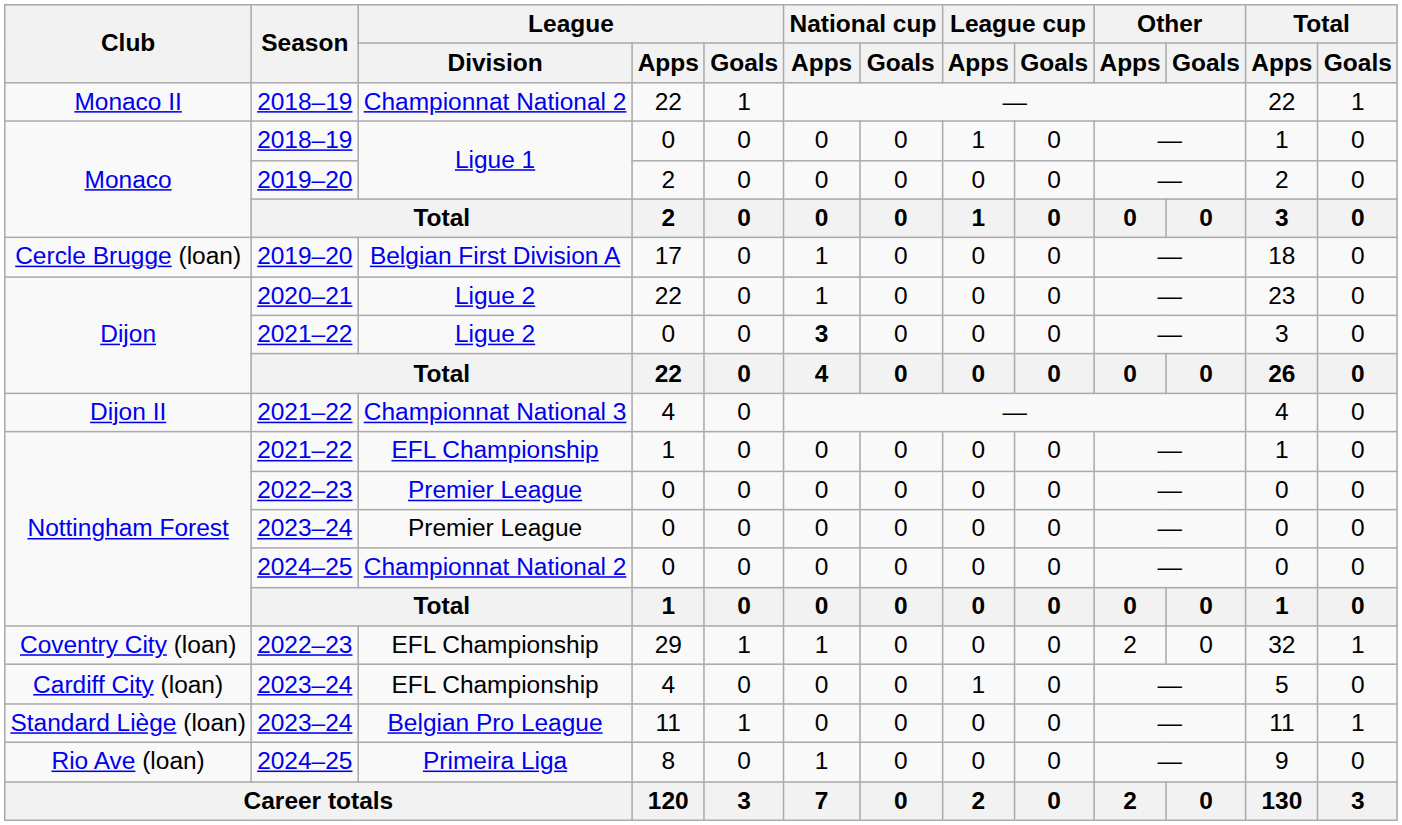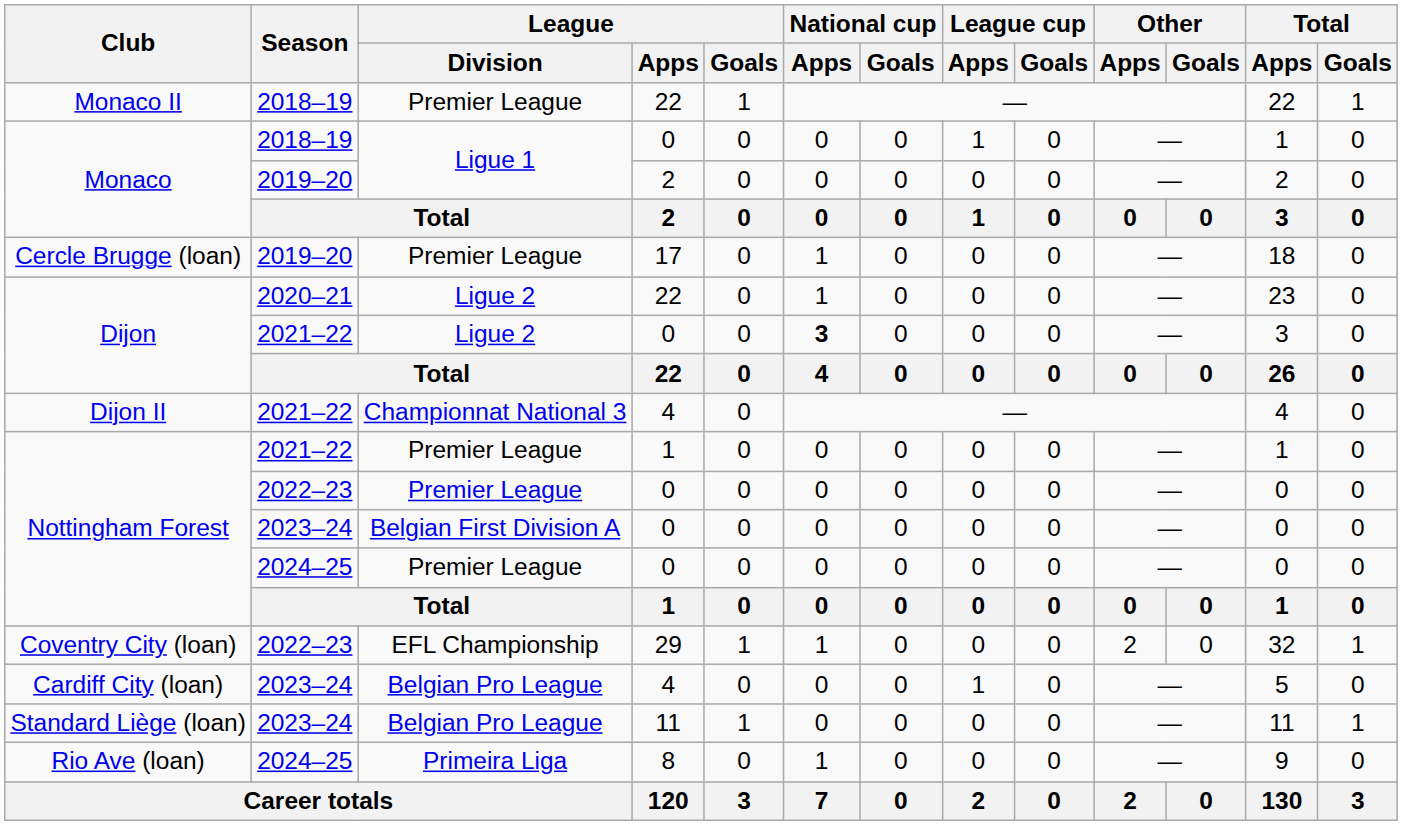 <table class="wikitable" style="text-align:center">
 <tr>
 <th rowspan="2">Club</th>
 <th rowspan="2">Season</th>
 <th colspan="3">League</th>
 <th colspan="2">National cup</th>
 <th colspan="2">League cup</th>
 <th colspan="2">Other</th>
 <th colspan="2">Total</th>
 </tr>
 <tr>
 <th>Division</th>
 <th>Apps</th>
 <th>Goals</th>
 <th>Apps</th>
 <th>Goals</th>
 <th>Apps</th>
 <th>Goals</th>
 <th>Apps</th>
 <th>Goals</th>
 <th>Apps</th>
 <th>Goals</th>
 </tr>
 <tr>
 <td><a href='#'>Monaco II</a></td>
 <td><a href='#'>2018–19</a></td>
-<td><a href='#'>Championnat National 2</a></td>
+<td>Premier League</td>
 <td>22</td>
 <td>1</td>
 <td colspan="6">—</td>
 <td>22</td>
 <td>1</td>
 </tr>
 <tr>
 <td rowspan="3"><a href='#'>Monaco</a></td>
 <td><a href='#'>2018–19</a></td>
 <td rowspan="2"><a href='#'>Ligue 1</a></td>
 <td>0</td>
 <td>0</td>
 <td>0</td>
 <td>0</td>
 <td>1</td>
 <td>0</td>
 <td colspan="2">—</td>
 <td>1</td>
 <td>0</td>
 </tr>
 <tr>
 <td><a href='#'>2019–20</a></td>
 <td>2</td>
 <td>0</td>
 <td>0</td>
 <td>0</td>
 <td>0</td>
 <td>0</td>
 <td colspan="2">—</td>
 <td>2</td>
 <td>0</td>
 </tr>
 <tr>
 <th colspan=2>Total</th>
 <th>2</th>
 <th>0</th>
 <th>0</th>
 <th>0</th>
 <th>1</th>
 <th>0</th>
 <th>0</th>
 <th>0</th>
 <th>3</th>
 <th>0</th>
 </tr>
 <tr>
 <td><a href='#'>Cercle Brugge</a> (loan)</td>
 <td><a href='#'>2019–20</a></td>
-<td><a href='#'>Belgian First Division A</a></td>
+<td>Premier League</td>
 <td>17</td>
 <td>0</td>
 <td>1</td>
 <td>0</td>
 <td>0</td>
 <td>0</td>
 <td colspan="2">—</td>
 <td>18</td>
 <td>0</td>
 </tr>
 <tr>
 <td rowspan="3"><a href='#'>Dijon</a></td>
 <td><a href='#'>2020–21</a></td>
 <td><a href='#'>Ligue 2</a></td>
 <td>22</td>
 <td>0</td>
 <td>1</td>
 <td>0</td>
 <td>0</td>
 <td>0</td>
 <td colspan="2">—</td>
 <td>23</td>
 <td>0</td>
 </tr>
 <tr>
 <td><a href='#'>2021–22</a></td>
 <td><a href='#'>Ligue 2</a></td>
 <td>0</td>
 <td>0</td>
 <td><strong>3</strong></td>
 <td>0</td>
 <td>0</td>
 <td>0</td>
 <td colspan="2">—</td>
 <td>3</td>
 <td>0</td>
 </tr>
 <tr>
 <th colspan=2>Total</th>
 <th>22</th>
 <th>0</th>
 <th>4</th>
 <th>0</th>
 <th>0</th>
 <th>0</th>
 <th>0</th>
 <th>0</th>
 <th>26</th>
 <th>0</th>
 </tr>
 <tr>
 <td><a href='#'>Dijon II</a></td>
 <td><a href='#'>2021–22</a></td>
 <td><a href='#'>Championnat National 3</a></td>
 <td>4</td>
 <td>0</td>
 <td colspan="6">—</td>
 <td>4</td>
 <td>0</td>
 </tr>
 <tr>
 <td rowspan="5"><a href='#'>Nottingham Forest</a></td>
 <td><a href='#'>2021–22</a></td>
-<td><a href='#'>EFL Championship</a></td>
+<td>Premier League</td>
 <td>1</td>
 <td>0</td>
 <td>0</td>
 <td>0</td>
 <td>0</td>
 <td>0</td>
 <td colspan="2">—</td>
 <td>1</td>
 <td>0</td>
 </tr>
 <tr>
 <td><a href='#'>2022–23</a></td>
 <td><a href='#'>Premier League</a></td>
 <td>0</td>
 <td>0</td>
 <td>0</td>
 <td>0</td>
 <td>0</td>
 <td>0</td>
 <td colspan="2">—</td>
 <td>0</td>
 <td>0</td>
 </tr>
 <tr>
 <td><a href='#'>2023–24</a></td>
-<td>Premier League</td>
+<td><a href='#'>Belgian First Division A</a></td>
 <td>0</td>
 <td>0</td>
 <td>0</td>
 <td>0</td>
 <td>0</td>
 <td>0</td>
 <td colspan="2">—</td>
 <td>0</td>
 <td>0</td>
 </tr>
 <tr>
 <td><a href='#'>2024–25</a></td>
-<td><a href='#'>Championnat National 2</a></td>
+<td>Premier League</td>
 <td>0</td>
 <td>0</td>
 <td>0</td>
 <td>0</td>
 <td>0</td>
 <td>0</td>
 <td colspan="2">—</td>
 <td>0</td>
 <td>0</td>
 </tr>
 <tr>
 <th colspan=2>Total</th>
 <th>1</th>
 <th>0</th>
 <th>0</th>
 <th>0</th>
 <th>0</th>
 <th>0</th>
 <th>0</th>
 <th>0</th>
 <th>1</th>
 <th>0</th>
 </tr>
 <tr>
 <td><a href='#'>Coventry City</a> (loan)</td>
 <td><a href='#'>2022–23</a></td>
 <td>EFL Championship</td>
 <td>29</td>
 <td>1</td>
 <td>1</td>
 <td>0</td>
 <td>0</td>
 <td>0</td>
 <td>2</td>
 <td>0</td>
 <td>32</td>
 <td>1</td>
 </tr>
 <tr>
 <td><a href='#'>Cardiff City</a> (loan)</td>
 <td><a href='#'>2023–24</a></td>
-<td>EFL Championship</td>
+<td><a href='#'>Belgian Pro League</a></td>
 <td>4</td>
 <td>0</td>
 <td>0</td>
 <td>0</td>
 <td>1</td>
 <td>0</td>
 <td colspan="2">—</td>
 <td>5</td>
 <td>0</td>
 </tr>
 <tr>
 <td><a href='#'>Standard Liège</a> (loan)</td>
 <td><a href='#'>2023–24</a></td>
 <td><a href='#'>Belgian Pro League</a></td>
 <td>11</td>
 <td>1</td>
 <td>0</td>
 <td>0</td>
 <td>0</td>
 <td>0</td>
 <td colspan="2">—</td>
 <td>11</td>
 <td>1</td>
 </tr>
 <tr>
 <td><a href='#'>Rio Ave</a> (loan)</td>
 <td><a href='#'>2024–25</a></td>
 <td><a href='#'>Primeira Liga</a></td>
 <td>8</td>
 <td>0</td>
 <td>1</td>
 <td>0</td>
 <td>0</td>
 <td>0</td>
 <td colspan="2">—</td>
 <td>9</td>
 <td>0</td>
 </tr>
 <tr>
 <th colspan="3">Career totals</th>
 <th>120</th>
 <th>3</th>
 <th>7</th>
 <th>0</th>
 <th>2</th>
 <th>0</th>
 <th>2</th>
 <th>0</th>
 <th>130</th>
 <th>3</th>
 </tr>
 </table>
